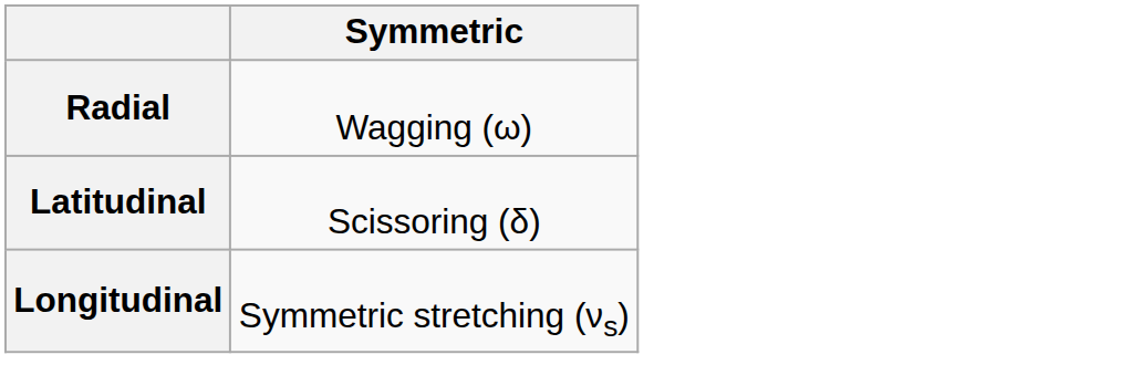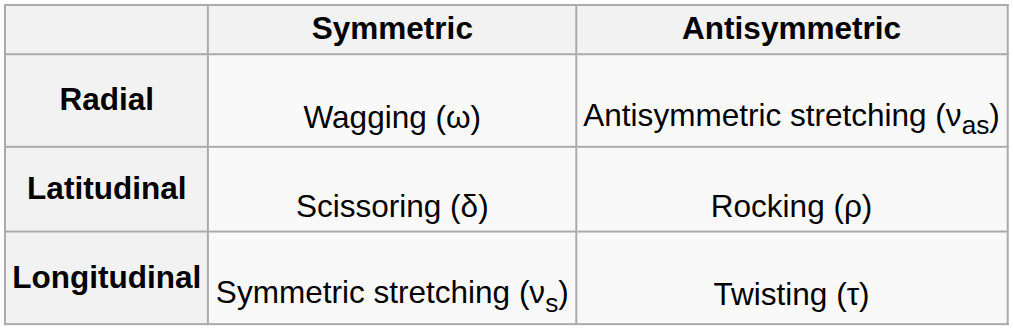 <table class="wikitable">
 <tr>
 <th></th>
 <th>Symmetric</th>
+<th>Antisymmetric</th>
 </tr>
 <tr style="text-align: center;">
 <th>Radial</th>
 <td><br>Wagging (ω)</td>
+<td><br>Antisymmetric stretching (ν<sub>as</sub>)</td>
 </tr>
 <tr style="text-align: center;">
 <th>Latitudinal</th>
 <td><br>Scissoring (δ)</td>
+<td><br>Rocking (ρ)</td>
 </tr>
 <tr style="text-align: center;">
 <th>Longitudinal</th>
 <td><br>Symmetric stretching (ν<sub>s</sub>)</td>
+<td><br>Twisting (τ)</td>
 </tr>
 </table>
